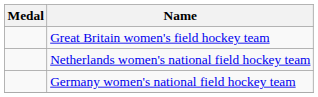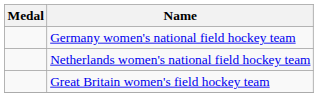 <table class="wikitable sortable" style="font-size:95%">
 <tr>
 <th>Medal</th>
 <th>Name</th>
 </tr>
 <tr>
 <td></td>
-<td><a href='#'>Great Britain women's field hockey team</a> </td>
+<td><a href='#'>Germany women's national field hockey team</a><br></td>
 </tr>
 <tr>
 <td></td>
 <td><a href='#'>Netherlands women's national field hockey team</a><br></td>
 </tr>
 <tr>
 <td></td>
-<td><a href='#'>Germany women's national field hockey team</a><br></td>
+<td><a href='#'>Great Britain women's field hockey team</a> </td>
 </tr>
 <tr>
 </tr>
 </table>
